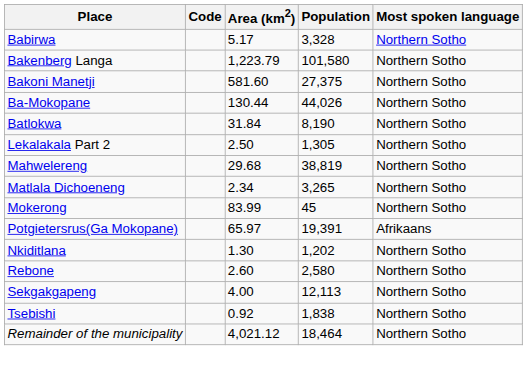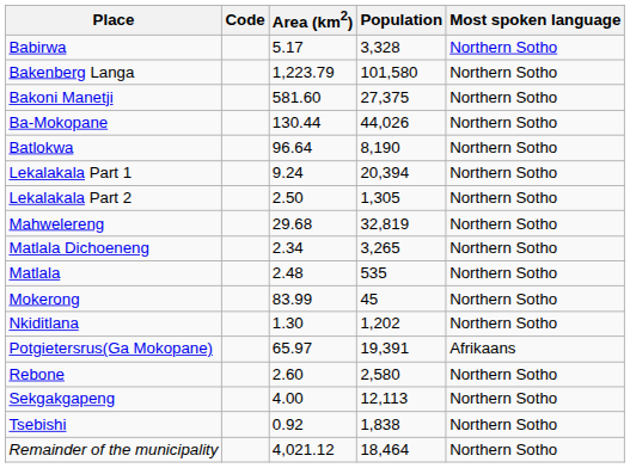 <table class="wikitable sortable">
 <tr>
 <th>Place</th>
 <th>Code</th>
 <th>Area (km<sup>2</sup>)</th>
 <th>Population</th>
 <th>Most spoken language</th>
 </tr>
 <tr>
 <td><a href='#'>Babirwa</a></td>
 <td></td>
 <td>5.17</td>
 <td>3,328</td>
 <td><a href='#'>Northern Sotho</a></td>
 </tr>
 <tr>
 <td><a href='#'>Bakenberg</a> Langa</td>
 <td></td>
 <td>1,223.79</td>
 <td>101,580</td>
 <td>Northern Sotho</td>
 </tr>
 <tr>
 <td><a href='#'>Bakoni Manetji</a></td>
 <td></td>
 <td>581.60</td>
 <td>27,375</td>
 <td>Northern Sotho</td>
 </tr>
 <tr>
 <td><a href='#'>Ba-Mokopane</a></td>
 <td></td>
 <td>130.44</td>
 <td>44,026</td>
 <td>Northern Sotho</td>
 </tr>
 <tr>
 <td><a href='#'>Batlokwa</a></td>
 <td></td>
-<td>31.84</td>
+<td>96.64</td>
 <td>8,190</td>
+<td>Northern Sotho</td>
+</tr>
+<tr>
+<td><a href='#'>Lekalakala</a> Part 1</td>
+<td></td>
+<td>9.24</td>
+<td>20,394</td>
 <td>Northern Sotho</td>
 </tr>
 <tr>
 <td><a href='#'>Lekalakala</a> Part 2</td>
 <td></td>
 <td>2.50</td>
 <td>1,305</td>
 <td>Northern Sotho</td>
 </tr>
 <tr>
 <td><a href='#'>Mahwelereng</a></td>
 <td></td>
 <td>29.68</td>
-<td>38,819</td>
+<td>32,819</td>
 <td>Northern Sotho</td>
 </tr>
 <tr>
 <td><a href='#'>Matlala Dichoeneng</a></td>
 <td></td>
 <td>2.34</td>
 <td>3,265</td>
 <td>Northern Sotho</td>
 </tr>
 <tr>
+<td><a href='#'>Matlala</a></td>
+<td></td>
+<td>2.48</td>
+<td>535</td>
+<td>Northern Sotho</td>
+</tr>
+<tr>
 <td><a href='#'>Mokerong</a></td>
 <td></td>
 <td>83.99</td>
 <td>45</td>
+<td>Northern Sotho</td>
+</tr>
+<tr>
+<td><a href='#'>Nkiditlana</a></td>
+<td></td>
+<td>1.30</td>
+<td>1,202</td>
 <td>Northern Sotho</td>
 </tr>
 <tr>
 <td><a href='#'>Potgietersrus(Ga Mokopane)</a></td>
 <td></td>
 <td>65.97</td>
 <td>19,391</td>
 <td>Afrikaans</td>
-</tr>
-<tr>
-<td><a href='#'>Nkiditlana</a></td>
-<td></td>
-<td>1.30</td>
-<td>1,202</td>
-<td>Northern Sotho</td>
 </tr>
 <tr>
 <td><a href='#'>Rebone</a></td>
 <td></td>
 <td>2.60</td>
 <td>2,580</td>
 <td>Northern Sotho</td>
 </tr>
 <tr>
 <td><a href='#'>Sekgakgapeng</a></td>
 <td></td>
 <td>4.00</td>
 <td>12,113</td>
 <td>Northern Sotho</td>
 </tr>
 <tr>
 <td><a href='#'>Tsebishi</a></td>
 <td></td>
 <td>0.92</td>
 <td>1,838</td>
 <td>Northern Sotho</td>
 </tr>
 <tr>
 <td><em>Remainder of the municipality</em></td>
 <td></td>
 <td>4,021.12</td>
 <td>18,464</td>
 <td>Northern Sotho</td>
 </tr>
 </table>
